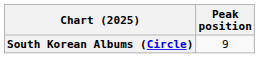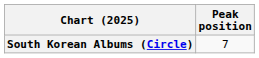 <table class="wikitable sortable plainrowheaders" style="text-align:center">
 <tr>
 <th scope="col">Chart (2025)</th>
 <th scope="col">Peak<br>position</th>
 </tr>
 <tr>
 <th scope="row">South Korean Albums (<a href='#'>Circle</a>)</th>
-<td>9</td>
+<td>7</td>
 </tr>
 </table>
